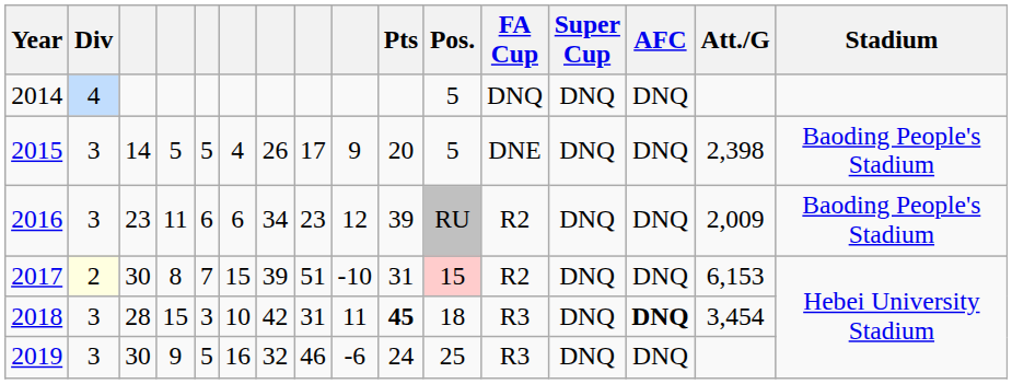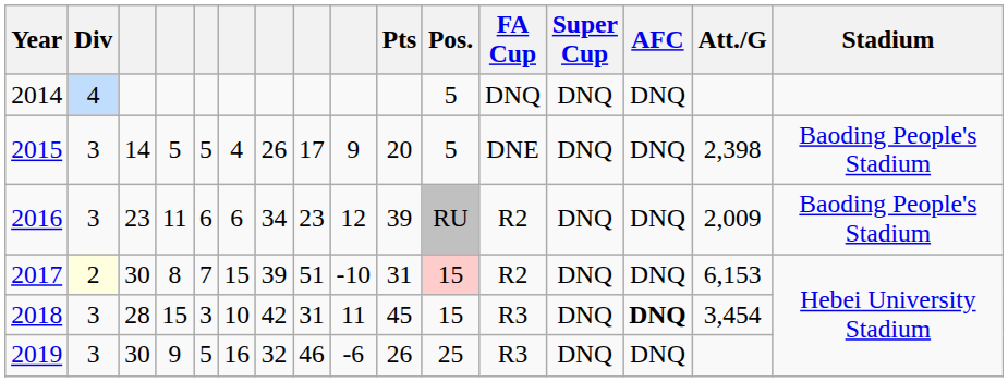 <table class="wikitable sortable" width=100% style=text-align:Center>
 <tr>
 <th>Year</th>
 <th>Div</th>
 <th></th>
 <th></th>
 <th></th>
 <th></th>
 <th></th>
 <th></th>
 <th></th>
 <th>Pts</th>
 <th width=2%>Pos.</th>
 <th width=4%><a href='#'>FA Cup</a></th>
 <th width=2%><a href='#'>Super Cup</a></th>
 <th><a href='#'>AFC</a></th>
 <th>Att./G</th>
 <th>Stadium</th>
 </tr>
 <tr>
 <td>2014</td>
 <td bgcolor=#c1ddfd>4</td>
 <td></td>
 <td></td>
 <td></td>
 <td></td>
 <td></td>
 <td></td>
 <td></td>
 <td></td>
 <td>5</td>
 <td>DNQ</td>
 <td>DNQ</td>
 <td>DNQ</td>
 <td></td>
 <td></td>
 </tr>
 <tr>
 <td><a href='#'>2015</a></td>
 <td>3</td>
 <td>14</td>
 <td>5</td>
 <td>5</td>
 <td>4</td>
 <td>26</td>
 <td>17</td>
 <td>9</td>
 <td>20</td>
 <td>5</td>
 <td>DNE</td>
 <td>DNQ</td>
 <td>DNQ</td>
 <td>2,398</td>
 <td><a href='#'>Baoding People's Stadium</a></td>
 </tr>
 <tr>
 <td><a href='#'>2016</a></td>
 <td>3</td>
 <td>23</td>
 <td>11</td>
 <td>6</td>
 <td>6</td>
 <td>34</td>
 <td>23</td>
 <td>12</td>
 <td>39</td>
 <td bgcolor=#C0C0C0>RU</td>
 <td>R2</td>
 <td>DNQ</td>
 <td>DNQ</td>
 <td>2,009</td>
 <td><a href='#'>Baoding People's Stadium</a></td>
 </tr>
 <tr>
 <td><a href='#'>2017</a></td>
 <td bgcolor=#FFFFE0>2</td>
 <td>30</td>
 <td>8</td>
 <td>7</td>
 <td>15</td>
 <td>39</td>
 <td>51</td>
 <td>-10</td>
 <td>31</td>
 <td bgcolor=#ffcccc>15</td>
 <td>R2</td>
 <td>DNQ</td>
 <td>DNQ</td>
 <td>6,153</td>
 <td align=center rowspan=3><a href='#'>Hebei University Stadium</a></td>
 </tr>
 <tr>
 <td><a href='#'>2018</a></td>
 <td>3</td>
 <td>28</td>
 <td>15</td>
 <td>3</td>
 <td>10</td>
 <td>42</td>
 <td>31</td>
 <td>11</td>
-<td><strong>45</strong></td>
-<td>18</td>
+<td>45</td>
+<td>15</td>
 <td>R3</td>
 <td>DNQ</td>
 <td><strong>DNQ</strong></td>
 <td>3,454</td>
 </tr>
 <tr>
 <td><a href='#'>2019</a></td>
 <td>3</td>
 <td>30</td>
 <td>9</td>
 <td>5</td>
 <td>16</td>
 <td>32</td>
 <td>46</td>
 <td>-6</td>
-<td>24</td>
+<td>26</td>
 <td>25</td>
 <td>R3</td>
 <td>DNQ</td>
 <td>DNQ</td>
 <td></td>
 </tr>
 </table>
